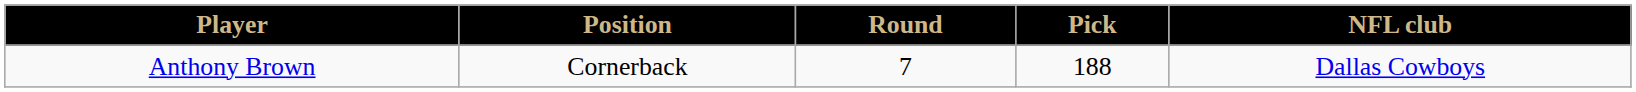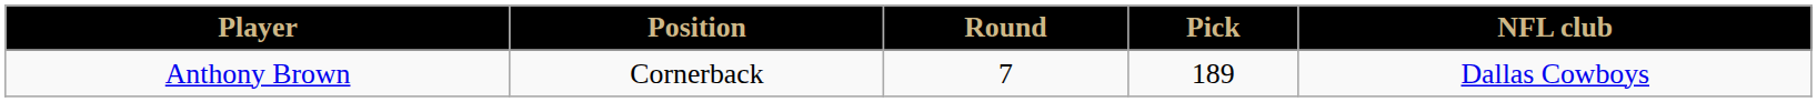 <table class="wikitable" width="80%">
 <tr align="center"  style="background:black;color:#CEB888;">
 <td><strong>Player</strong></td>
 <td><strong>Position</strong></td>
 <td><strong>Round</strong></td>
 <td><strong>Pick</strong></td>
 <td><strong>NFL club</strong></td>
 </tr>
 <tr align="center" bgcolor="">
 <td><a href='#'>Anthony Brown</a></td>
 <td>Cornerback</td>
 <td>7</td>
-<td>188</td>
+<td>189</td>
 <td><a href='#'>Dallas Cowboys</a></td>
 </tr>
 </table>
